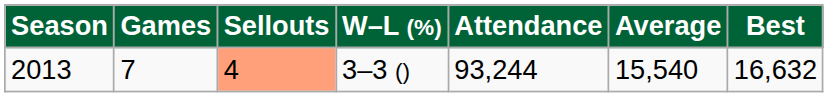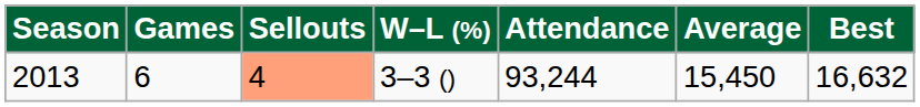 <table class="wikitable">
 <tr style="background: #006338; color: #FFFFFF" align="center">
 <td><strong>Season</strong></td>
 <td><strong>Games</strong></td>
 <td><strong>Sellouts</strong></td>
 <td><strong>W–L <small>(%)</small></strong></td>
 <td><strong>Attendance</strong></td>
 <td><strong>Average</strong></td>
 <td><strong>Best</strong></td>
 </tr>
 <tr>
 <td>2013</td>
-<td>7</td>
+<td>6</td>
 <td style="background: lightsalmon;">4</td>
 <td>3–3 <small>()</small></td>
 <td>93,244</td>
-<td>15,540</td>
+<td>15,450</td>
 <td>16,632</td>
 </tr>
 </table>
